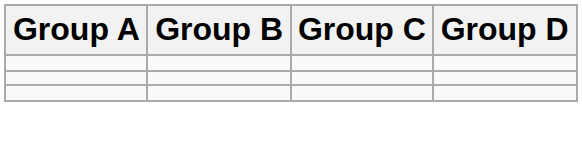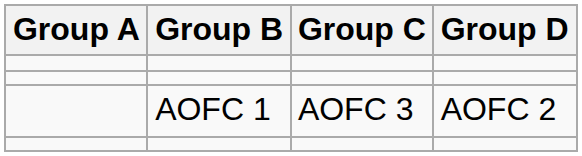 <table class="wikitable">
 <tr>
 <th width=25%>Group A</th>
 <th width=25%>Group B</th>
 <th width=25%>Group C</th>
 <th width=25%>Group D</th>
 </tr>
 <tr style="vertical-align: top;">
 </tr>
 <tr>
 <td></td>
 <td></td>
 <td></td>
 <td></td>
 </tr>
 <tr>
 <td></td>
 <td></td>
 <td></td>
 <td></td>
 </tr>
 <tr>
 <td></td>
+<td>AOFC 1</td>
+<td>AOFC 3</td>
+<td>AOFC 2</td>
+</tr>
+<tr>
+<td></td>
 <td></td>
 <td></td>
 <td></td>
 </tr>
 </table>
